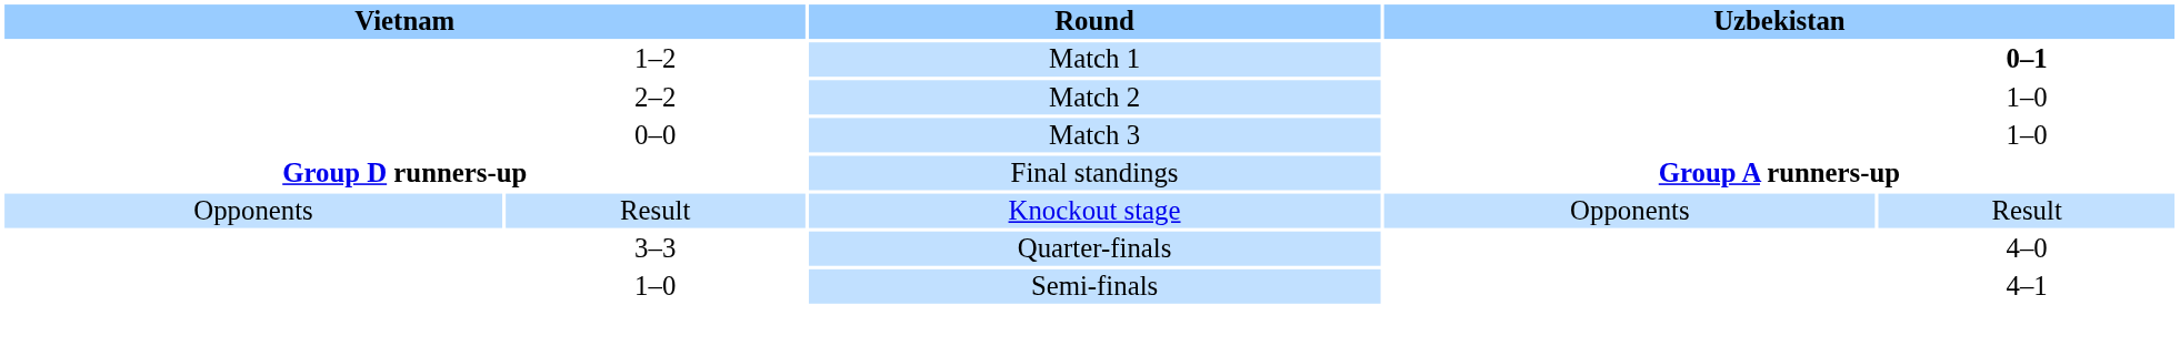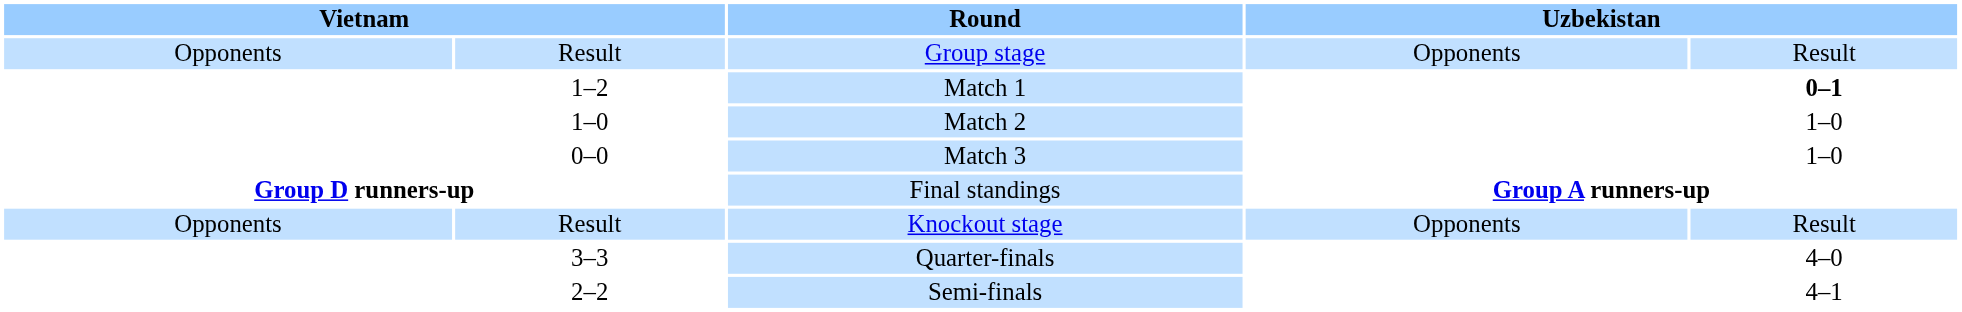 <table style="width:100%; text-align:center">
 <tr style="vertical-align:top; background:#99CCFF">
 <th colspan="2">Vietnam</th>
 <th>Round</th>
 <th colspan="2">Uzbekistan</th>
+</tr>
+<tr style="vertical-align:top; background:#C1E0FF">
+<td>Opponents</td>
+<td>Result</td>
+<td><a href='#'>Group stage</a></td>
+<td>Opponents</td>
+<td>Result</td>
 </tr>
 <tr>
 <td align="left"></td>
 <td>1–2</td>
 <td style="background:#C1E0FF">Match 1</td>
 <td align="left"></td>
 <td><strong>0–1</strong></td>
 </tr>
 <tr>
 <td align="left"></td>
-<td>2–2  </td>
+<td>1–0</td>
 <td style="background:#C1E0FF">Match 2</td>
 <td align="left"></td>
 <td>1–0</td>
 </tr>
 <tr>
 <td align="left"></td>
 <td>0–0</td>
 <td style="background:#C1E0FF">Match 3</td>
 <td align="left"></td>
 <td>1–0</td>
 </tr>
 <tr>
 <td colspan="2" style="text-align:center"><strong><a href='#'>Group D</a> runners-up</strong><br><div></div></td>
 <td style="background:#C1E0FF">Final standings</td>
 <td colspan="2" style="text-align:center;"><strong><a href='#'>Group A</a> runners-up</strong><br><div></div></td>
 </tr>
 <tr style="vertical-align:top; background:#C1E0FF">
 <td>Opponents</td>
 <td>Result</td>
 <td><a href='#'>Knockout stage</a></td>
 <td>Opponents</td>
 <td>Result</td>
 </tr>
 <tr>
 <td align="left"></td>
 <td>3–3  </td>
 <td style="background:#C1E0FF">Quarter-finals</td>
 <td align="left"></td>
 <td>4–0</td>
 </tr>
 <tr>
 <td align="left"></td>
-<td>1–0</td>
+<td>2–2  </td>
 <td style="background:#C1E0FF">Semi-finals</td>
 <td align="left"></td>
 <td>4–1 </td>
 </tr>
 </table>
